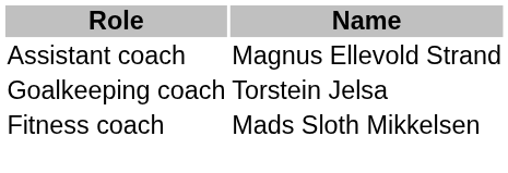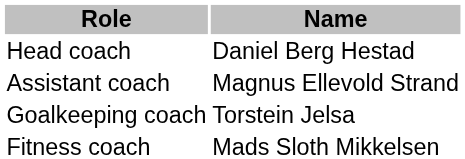 <table class="toccolours">
 <tr>
 <th style="background:silver;">Role</th>
 <th style="background:silver;">Name</th>
+</tr>
+<tr>
+<td>Head coach</td>
+<td> Daniel Berg Hestad</td>
 </tr>
 <tr>
 <td>Assistant coach</td>
 <td> Magnus Ellevold Strand</td>
 </tr>
 <tr>
 <td>Goalkeeping coach</td>
 <td> Torstein Jelsa</td>
 </tr>
 <tr>
 <td>Fitness coach</td>
 <td> Mads Sloth Mikkelsen</td>
 </tr>
 </table>
